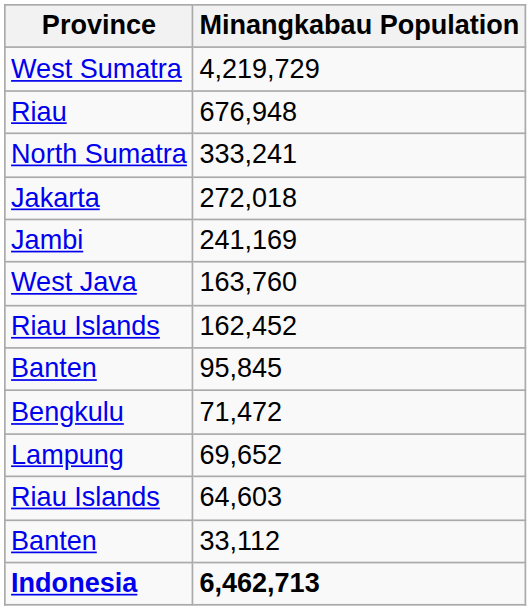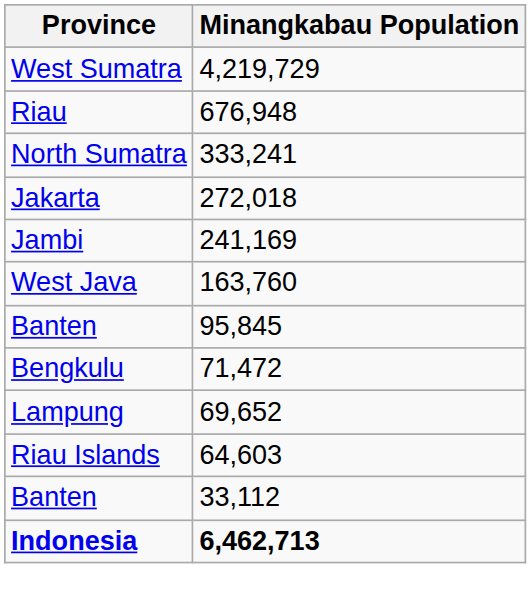 <table class="wikitable">
 <tr>
 <th scope="col">Province</th>
 <th scope="col">Minangkabau Population</th>
 </tr>
 <tr>
 <td><a href='#'>West Sumatra</a></td>
 <td>4,219,729</td>
 </tr>
 <tr>
 <td><a href='#'>Riau</a></td>
 <td>676,948</td>
 </tr>
 <tr>
 <td><a href='#'>North Sumatra</a></td>
 <td>333,241</td>
 </tr>
 <tr>
 <td><a href='#'>Jakarta</a></td>
 <td>272,018</td>
 </tr>
 <tr>
 <td><a href='#'>Jambi</a></td>
 <td>241,169</td>
 </tr>
 <tr>
 <td><a href='#'>West Java</a></td>
 <td>163,760</td>
 </tr>
 <tr>
-<td><a href='#'>Riau Islands</a></td>
-<td>162,452</td>
-</tr>
-<tr>
 <td><a href='#'>Banten</a></td>
 <td>95,845</td>
 </tr>
 <tr>
 <td><a href='#'>Bengkulu</a></td>
 <td>71,472</td>
 </tr>
 <tr>
 <td><a href='#'>Lampung</a></td>
 <td>69,652</td>
 </tr>
 <tr>
 <td><a href='#'>Riau Islands</a></td>
 <td>64,603</td>
 </tr>
 <tr>
 <td><a href='#'>Banten</a></td>
 <td>33,112</td>
 </tr>
 <tr>
 <td><strong><a href='#'>Indonesia</a></strong></td>
 <td><strong>6,462,713</strong></td>
 </tr>
 </table>
